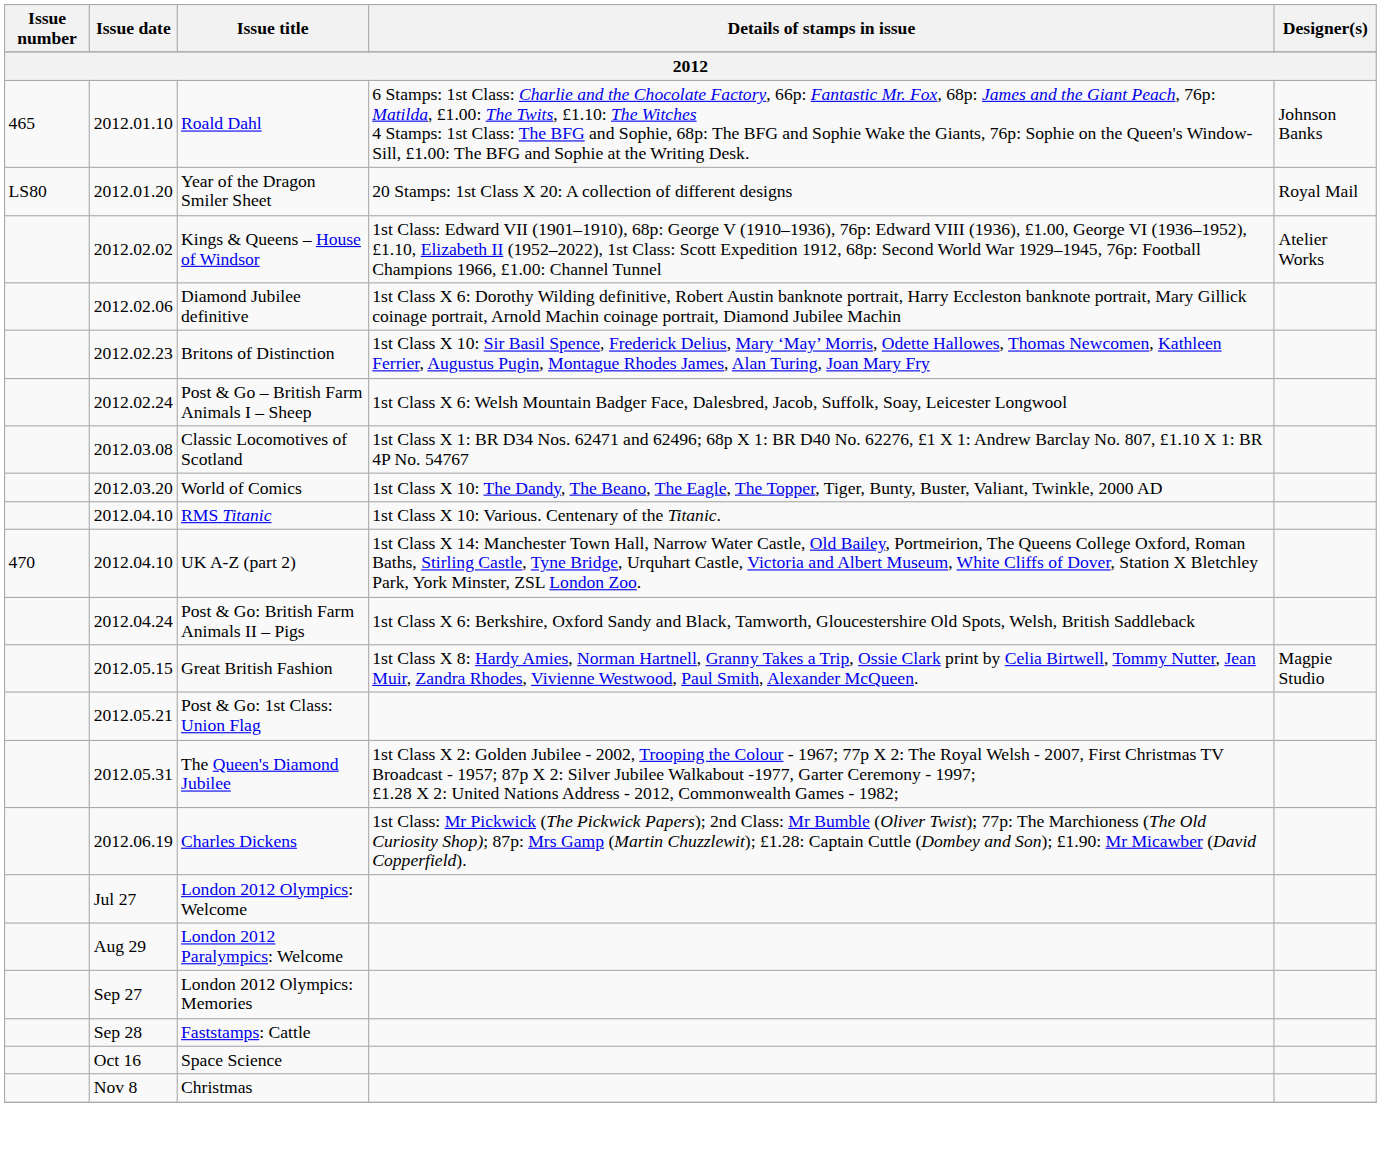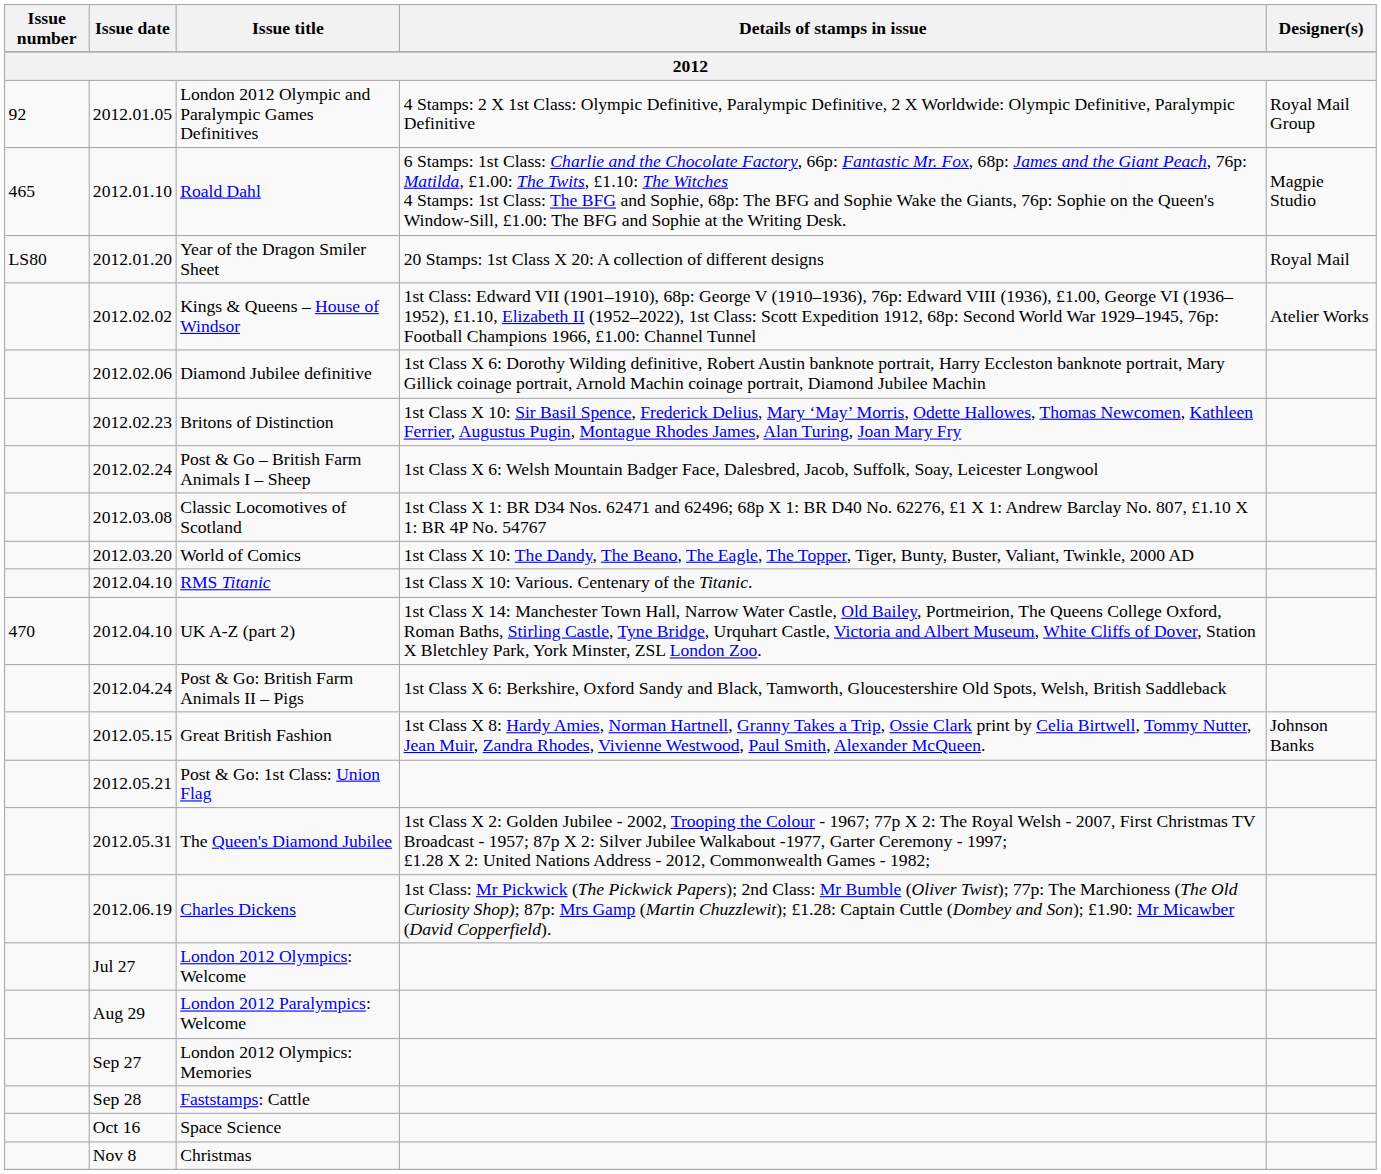 <table class="wikitable">
 <tr>
 <th>Issue number</th>
 <th>Issue date</th>
 <th>Issue title</th>
 <th>Details of stamps in issue</th>
 <th>Designer(s)</th>
 </tr>
 <tr>
 </tr>
 <tr>
 </tr>
 <tr>
 <th colspan=5>2012</th>
 </tr>
 <tr>
+<td>92</td>
+<td>2012.01.05</td>
+<td>London 2012 Olympic and Paralympic Games Definitives</td>
+<td>4 Stamps: 2 X 1st Class: Olympic Definitive, Paralympic Definitive, 2 X Worldwide: Olympic Definitive, Paralympic Definitive</td>
+<td>Royal Mail Group</td>
+</tr>
+<tr>
 <td>465</td>
 <td>2012.01.10</td>
 <td><a href='#'>Roald Dahl</a></td>
 <td>6 Stamps: 1st Class: <em><a href='#'>Charlie and the Chocolate Factory</a></em>,  66p: <em><a href='#'>Fantastic Mr. Fox</a></em>, 68p: <em><a href='#'>James and the Giant Peach</a></em>, 76p: <em><a href='#'>Matilda</a></em>, £1.00: <em><a href='#'>The Twits</a></em>, £1.10: <em><a href='#'>The Witches</a></em><br>4 Stamps: 1st Class: <a href='#'>The BFG</a> and Sophie, 68p: The BFG and Sophie Wake the Giants, 76p: Sophie on the Queen's Window-Sill, £1.00: The BFG and Sophie at the Writing Desk.</td>
-<td>Johnson Banks</td>
+<td>Magpie Studio</td>
 </tr>
 <tr>
 <td>LS80</td>
 <td>2012.01.20</td>
 <td>Year of the Dragon Smiler Sheet</td>
 <td>20 Stamps: 1st Class X 20: A collection of different designs</td>
 <td>Royal Mail</td>
 </tr>
 <tr>
 <td></td>
 <td>2012.02.02</td>
 <td>Kings & Queens – <a href='#'>House of Windsor</a></td>
 <td>1st Class: Edward VII (1901–1910), 68p: George V (1910–1936), 76p: Edward VIII (1936), £1.00, George VI (1936–1952), £1.10, <a href='#'>Elizabeth II</a> (1952–2022), 1st Class: Scott Expedition 1912, 68p: Second World War 1929–1945, 76p: Football Champions 1966, £1.00: Channel Tunnel</td>
 <td>Atelier Works</td>
 </tr>
 <tr>
 <td></td>
 <td>2012.02.06</td>
 <td>Diamond Jubilee definitive</td>
 <td>1st Class X 6: Dorothy Wilding definitive, Robert Austin banknote portrait, Harry Eccleston banknote portrait, Mary Gillick coinage portrait, Arnold Machin coinage portrait, Diamond Jubilee Machin</td>
 <td></td>
 </tr>
 <tr>
 <td></td>
 <td>2012.02.23</td>
 <td>Britons of Distinction</td>
 <td>1st Class X 10: <a href='#'>Sir Basil Spence</a>, <a href='#'>Frederick Delius</a>, <a href='#'>Mary ‘May’ Morris</a>, <a href='#'>Odette Hallowes</a>, <a href='#'>Thomas Newcomen</a>, <a href='#'>Kathleen Ferrier</a>, <a href='#'>Augustus Pugin</a>, <a href='#'>Montague Rhodes James</a>, <a href='#'>Alan Turing</a>, <a href='#'>Joan Mary Fry</a></td>
 <td></td>
 </tr>
 <tr>
 <td></td>
 <td>2012.02.24</td>
 <td>Post & Go – British Farm Animals I – Sheep</td>
 <td>1st Class X 6: Welsh Mountain Badger Face, Dalesbred, Jacob, Suffolk, Soay, Leicester Longwool</td>
 <td></td>
 </tr>
 <tr>
 <td></td>
 <td>2012.03.08</td>
 <td>Classic Locomotives of Scotland</td>
 <td>1st Class X 1: BR D34 Nos. 62471 and 62496; 68p X 1: BR D40 No. 62276, £1 X 1: Andrew Barclay No. 807, £1.10 X 1: BR 4P No. 54767</td>
 <td></td>
 </tr>
 <tr>
 <td></td>
 <td>2012.03.20</td>
 <td>World of Comics</td>
 <td>1st Class X 10: <a href='#'>The Dandy</a>, <a href='#'>The Beano</a>, <a href='#'>The Eagle</a>, <a href='#'>The Topper</a>, Tiger, Bunty, Buster, Valiant, Twinkle, 2000 AD</td>
 <td></td>
 </tr>
 <tr>
 <td></td>
 <td>2012.04.10</td>
 <td><a href='#'>RMS <em>Titanic</em></a></td>
 <td>1st Class X 10: Various. Centenary of the <em>Titanic</em>.</td>
 <td></td>
 </tr>
 <tr>
 <td>470</td>
 <td>2012.04.10</td>
 <td>UK A-Z (part 2)</td>
 <td>1st Class X 14: Manchester Town Hall, Narrow Water Castle, <a href='#'>Old Bailey</a>, Portmeirion, The Queens College Oxford, Roman Baths, <a href='#'>Stirling Castle</a>, <a href='#'>Tyne Bridge</a>, Urquhart Castle, <a href='#'>Victoria and Albert Museum</a>, <a href='#'>White Cliffs of Dover</a>, Station X Bletchley Park, York Minster, ZSL <a href='#'>London Zoo</a>.</td>
 <td></td>
 </tr>
 <tr>
 <td></td>
 <td>2012.04.24</td>
 <td>Post & Go: British Farm Animals II – Pigs</td>
 <td>1st Class X 6: Berkshire, Oxford Sandy and Black, Tamworth, Gloucestershire Old Spots, Welsh, British Saddleback</td>
 <td></td>
 </tr>
 <tr>
 <td></td>
 <td>2012.05.15</td>
 <td>Great British Fashion</td>
 <td>1st Class X 8: <a href='#'>Hardy Amies</a>, <a href='#'>Norman Hartnell</a>, <a href='#'>Granny Takes a Trip</a>, <a href='#'>Ossie Clark</a> print by <a href='#'>Celia Birtwell</a>, <a href='#'>Tommy Nutter</a>, <a href='#'>Jean Muir</a>, <a href='#'>Zandra Rhodes</a>, <a href='#'>Vivienne Westwood</a>, <a href='#'>Paul Smith</a>, <a href='#'>Alexander McQueen</a>.</td>
-<td>Magpie Studio</td>
+<td>Johnson Banks</td>
 </tr>
 <tr>
 <td></td>
 <td>2012.05.21</td>
 <td>Post & Go: 1st Class: <a href='#'>Union Flag</a></td>
 <td></td>
 <td></td>
 </tr>
 <tr>
 <td></td>
 <td>2012.05.31</td>
 <td>The <a href='#'>Queen's Diamond Jubilee</a></td>
 <td>1st Class X 2: Golden Jubilee - 2002, <a href='#'>Trooping the Colour</a> - 1967; 77p X 2: The Royal Welsh - 2007, First Christmas TV Broadcast - 1957; 87p X 2: Silver Jubilee Walkabout -1977, Garter Ceremony - 1997;<br>£1.28 X 2: United Nations Address - 2012, Commonwealth Games - 1982;</td>
 <td></td>
 </tr>
 <tr>
 <td></td>
 <td>2012.06.19</td>
 <td><a href='#'>Charles Dickens</a></td>
 <td>1st Class: <a href='#'>Mr Pickwick</a> (<em>The Pickwick Papers</em>); 2nd Class: <a href='#'>Mr Bumble</a> (<em>Oliver Twist</em>); 77p: The Marchioness (<em>The Old Curiosity Shop)</em>; 87p: <a href='#'>Mrs Gamp</a> (<em>Martin Chuzzlewit</em>); £1.28: Captain Cuttle (<em>Dombey and Son</em>); £1.90: <a href='#'>Mr Micawber</a> (<em>David Copperfield</em>).</td>
 <td></td>
 </tr>
 <tr>
 <td></td>
 <td>Jul 27</td>
 <td><a href='#'>London 2012 Olympics</a>: Welcome</td>
 <td></td>
 <td></td>
 </tr>
 <tr>
 <td></td>
 <td>Aug 29</td>
 <td><a href='#'>London 2012 Paralympics</a>: Welcome</td>
 <td></td>
 <td></td>
 </tr>
 <tr>
 <td></td>
 <td>Sep 27</td>
 <td>London 2012 Olympics: Memories</td>
 <td></td>
 <td></td>
 </tr>
 <tr>
 <td></td>
 <td>Sep 28</td>
 <td><a href='#'>Faststamps</a>: Cattle</td>
 <td></td>
 <td></td>
 </tr>
 <tr>
 <td></td>
 <td>Oct 16</td>
 <td>Space Science</td>
 <td></td>
 <td></td>
 </tr>
 <tr>
 <td></td>
 <td>Nov 8</td>
 <td>Christmas</td>
 <td></td>
 <td></td>
 </tr>
 <tr>
 </tr>
 </table>
